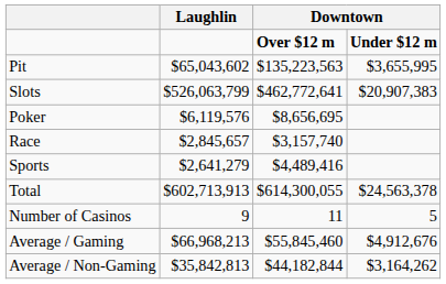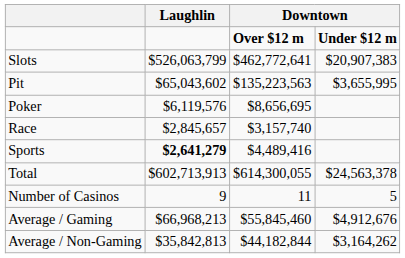 <table class="wikitable" border="1" style="margin: 1em auto 1em auto">
 <tr>
 <th></th>
 <th>Laughlin</th>
 <th colspan="2">Downtown</th>
 </tr>
 <tr>
 <td></td>
 <td></td>
 <td><strong>Over $12 m</strong></td>
 <td><strong>Under $12 m</strong></td>
 </tr>
 <tr>
+<td>Slots</td>
+<td align="right">$526,063,799</td>
+<td align="right">$462,772,641</td>
+<td align="right">$20,907,383</td>
+</tr>
+<tr>
 <td>Pit</td>
 <td align="right">$65,043,602</td>
 <td align="right">$135,223,563</td>
 <td align="right">$3,655,995</td>
-</tr>
-<tr>
-<td>Slots</td>
-<td align="right">$526,063,799</td>
-<td align="right">$462,772,641</td>
-<td align="right">$20,907,383</td>
 </tr>
 <tr>
 <td>Poker</td>
 <td align="right">$6,119,576</td>
 <td align="right">$8,656,695</td>
 <td></td>
 </tr>
 <tr>
 <td>Race</td>
 <td align="right">$2,845,657</td>
 <td align="right">$3,157,740</td>
 <td></td>
 </tr>
 <tr>
 <td>Sports</td>
-<td align="right">$2,641,279</td>
+<td align="right"><strong>$2,641,279</strong></td>
 <td align="right">$4,489,416</td>
 <td></td>
 </tr>
 <tr>
 <td>Total</td>
 <td align="right">$602,713,913</td>
 <td align="right">$614,300,055</td>
 <td align="right">$24,563,378</td>
 </tr>
 <tr>
 <td>Number of Casinos</td>
 <td align="right">9</td>
 <td align="right">11</td>
 <td align="right">5</td>
 </tr>
 <tr>
 <td>Average / Gaming</td>
 <td align="right">$66,968,213</td>
 <td align="right">$55,845,460</td>
 <td align="right">$4,912,676</td>
 </tr>
 <tr>
 <td>Average / Non-Gaming</td>
 <td align="right">$35,842,813</td>
 <td align="right">$44,182,844</td>
 <td align="right">$3,164,262</td>
 </tr>
 </table>
